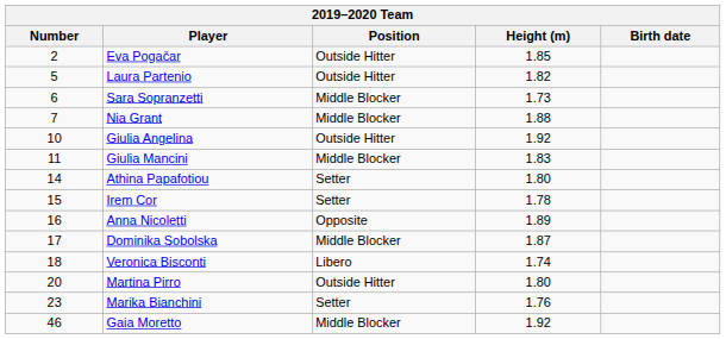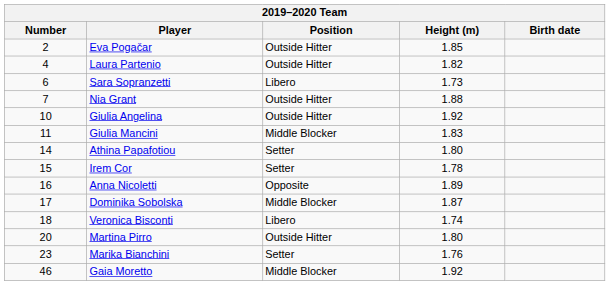 <table class="wikitable collapsible collapsed" style="width:100%;">
 <tr>
 <th colspan=5><strong>2019–2020 Team</strong></th>
 </tr>
 <tr>
 <th>Number</th>
 <th>Player</th>
 <th>Position</th>
 <th>Height (m)</th>
 <th>Birth date</th>
 </tr>
 <tr>
 <td align=center>2</td>
 <td> <a href='#'>Eva Pogačar</a></td>
 <td>Outside Hitter</td>
 <td align=center>1.85</td>
 <td></td>
 </tr>
 <tr>
-<td align=center>5</td>
+<td align=center>4</td>
 <td> <a href='#'>Laura Partenio</a></td>
 <td>Outside Hitter</td>
 <td align=center>1.82</td>
 <td></td>
 </tr>
 <tr>
 <td align=center>6</td>
 <td> <a href='#'>Sara Sopranzetti</a></td>
-<td>Middle Blocker</td>
+<td>Libero</td>
 <td align=center>1.73</td>
 <td></td>
 </tr>
 <tr>
 <td align=center>7</td>
 <td> <a href='#'>Nia Grant</a></td>
-<td>Middle Blocker</td>
+<td>Outside Hitter</td>
 <td align=center>1.88</td>
 <td></td>
 </tr>
 <tr>
 <td align=center>10</td>
 <td> <a href='#'>Giulia Angelina</a></td>
 <td>Outside Hitter</td>
 <td align=center>1.92</td>
 <td></td>
 </tr>
 <tr>
 <td align=center>11</td>
 <td> <a href='#'>Giulia Mancini</a></td>
 <td>Middle Blocker</td>
 <td align=center>1.83</td>
 <td></td>
 </tr>
 <tr>
 <td align=center>14</td>
 <td> <a href='#'>Athina Papafotiou</a></td>
 <td>Setter</td>
 <td align=center>1.80</td>
 <td></td>
 </tr>
 <tr>
 <td align=center>15</td>
 <td> <a href='#'>Irem Cor</a></td>
 <td>Setter</td>
 <td align=center>1.78</td>
 <td></td>
 </tr>
 <tr>
 <td align=center>16</td>
 <td> <a href='#'>Anna Nicoletti</a></td>
 <td>Opposite</td>
 <td align=center>1.89</td>
 <td></td>
 </tr>
 <tr>
 <td align=center>17</td>
 <td> <a href='#'>Dominika Sobolska</a></td>
 <td>Middle Blocker</td>
 <td align=center>1.87</td>
 <td></td>
 </tr>
 <tr>
 <td align=center>18</td>
 <td> <a href='#'>Veronica Bisconti</a></td>
 <td>Libero</td>
 <td align=center>1.74</td>
 <td></td>
 </tr>
 <tr>
 <td align=center>20</td>
 <td> <a href='#'>Martina Pirro</a></td>
 <td>Outside Hitter</td>
 <td align=center>1.80</td>
 <td></td>
 </tr>
 <tr>
 <td align=center>23</td>
 <td> <a href='#'>Marika Bianchini</a></td>
 <td>Setter</td>
 <td align=center>1.76</td>
 <td></td>
 </tr>
 <tr>
 <td align=center>46</td>
 <td> <a href='#'>Gaia Moretto</a></td>
 <td>Middle Blocker</td>
 <td align=center>1.92</td>
 <td></td>
 </tr>
 </table>
